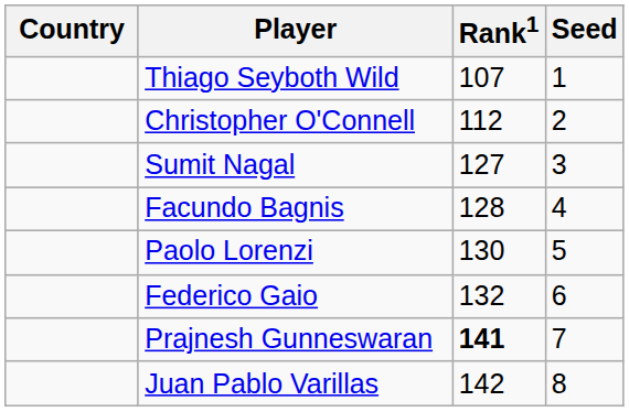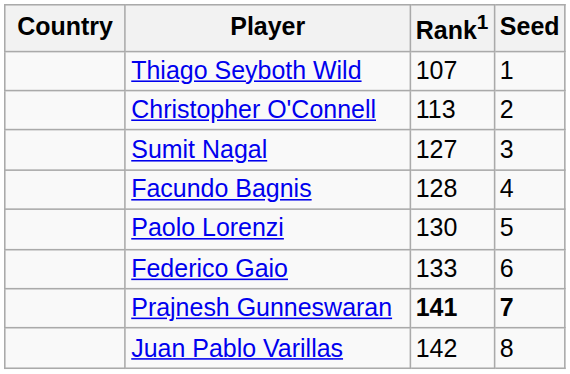 <table class="sortable wikitable">
 <tr>
 <th width="70">Country</th>
 <th width="175">Player</th>
 <th>Rank<sup>1</sup></th>
 <th>Seed</th>
 </tr>
 <tr>
 <td></td>
 <td><a href='#'>Thiago Seyboth Wild</a></td>
 <td>107</td>
 <td>1</td>
 </tr>
 <tr>
 <td></td>
 <td><a href='#'>Christopher O'Connell</a></td>
-<td>112</td>
+<td>113</td>
 <td>2</td>
 </tr>
 <tr>
 <td></td>
 <td><a href='#'>Sumit Nagal</a></td>
 <td>127</td>
 <td>3</td>
 </tr>
 <tr>
 <td></td>
 <td><a href='#'>Facundo Bagnis</a></td>
 <td>128</td>
 <td>4</td>
 </tr>
 <tr>
 <td></td>
 <td><a href='#'>Paolo Lorenzi</a></td>
 <td>130</td>
 <td>5</td>
 </tr>
 <tr>
 <td></td>
 <td><a href='#'>Federico Gaio</a></td>
-<td>132</td>
+<td>133</td>
 <td>6</td>
 </tr>
 <tr>
 <td></td>
 <td><a href='#'>Prajnesh Gunneswaran</a></td>
 <td><strong>141</strong></td>
-<td>7</td>
+<td><strong>7</strong></td>
 </tr>
 <tr>
 <td></td>
 <td><a href='#'>Juan Pablo Varillas</a></td>
 <td>142</td>
 <td>8</td>
 </tr>
 </table>
